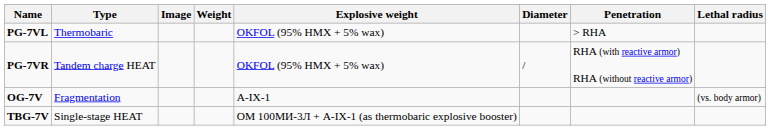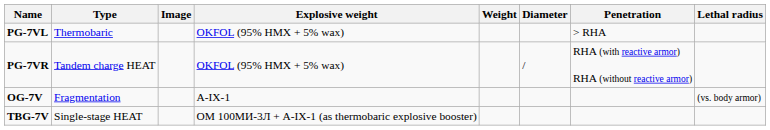 <table class="wikitable" style="font-size:95%;">
 <tr>
 <th>Name</th>
 <th>Type</th>
 <th>Image</th>
+<th>Explosive weight</th>
 <th>Weight</th>
-<th>Explosive weight</th>
 <th>Diameter</th>
 <th>Penetration</th>
 <th>Lethal radius</th>
 </tr>
 <tr>
 <td><strong>PG-7VL</strong></td>
 <td><a href='#'>Thermobaric</a></td>
 <td></td>
+<td> <a href='#'>OKFOL</a> (95% HMX + 5% wax)</td>
 <td></td>
-<td> <a href='#'>OKFOL</a> (95% HMX + 5% wax)</td>
 <td></td>
 <td>> RHA</td>
 <td></td>
 </tr>
 <tr>
 <td><strong>PG-7VR</strong></td>
 <td><a href='#'>Tandem charge</a> HEAT</td>
 <td></td>
+<td> <a href='#'>OKFOL</a> (95% HMX + 5% wax)</td>
 <td></td>
-<td> <a href='#'>OKFOL</a> (95% HMX + 5% wax)</td>
 <td>/</td>
 <td> RHA <small>(with <a href='#'>reactive armor</a>)</small><br><br> RHA <small>(without <a href='#'>reactive armor</a>)</small></td>
 <td></td>
 </tr>
 <tr>
 <td><strong>OG-7V</strong></td>
 <td><a href='#'>Fragmentation</a></td>
 <td></td>
+<td> A-IX-1</td>
 <td></td>
-<td> A-IX-1</td>
 <td></td>
 <td></td>
 <td> <small>(vs. body armor)</small></td>
 </tr>
 <tr>
 <td><strong>TBG-7V</strong></td>
 <td>Single-stage HEAT</td>
 <td></td>
+<td> ОМ 100МИ-3Л +  A-IX-1 (as thermobaric explosive booster)</td>
 <td></td>
-<td> ОМ 100МИ-3Л +  A-IX-1 (as thermobaric explosive booster)</td>
 <td></td>
 <td></td>
 <td></td>
 </tr>
 </table>
